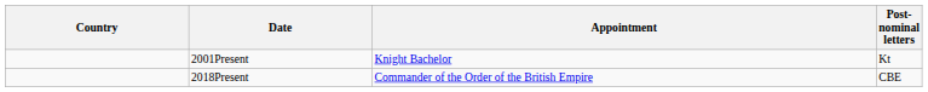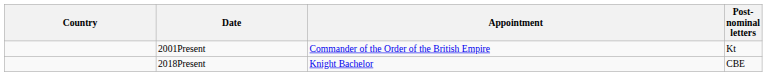 <table class="wikitable" style="width:100%;">
 <tr>
 <th style="width:20%;">Country</th>
 <th style="width:20%;">Date</th>
 <th style="width:55%;">Appointment</th>
 <th style="width:5%;">Post-nominal letters</th>
 </tr>
 <tr>
 <td></td>
 <td>2001Present</td>
-<td><a href='#'>Knight Bachelor</a></td>
+<td><a href='#'>Commander of the Order of the British Empire</a></td>
 <td>Kt</td>
 </tr>
 <tr>
 <td></td>
 <td>2018Present</td>
-<td><a href='#'>Commander of the Order of the British Empire</a></td>
+<td><a href='#'>Knight Bachelor</a></td>
 <td>CBE</td>
 </tr>
 </table>
